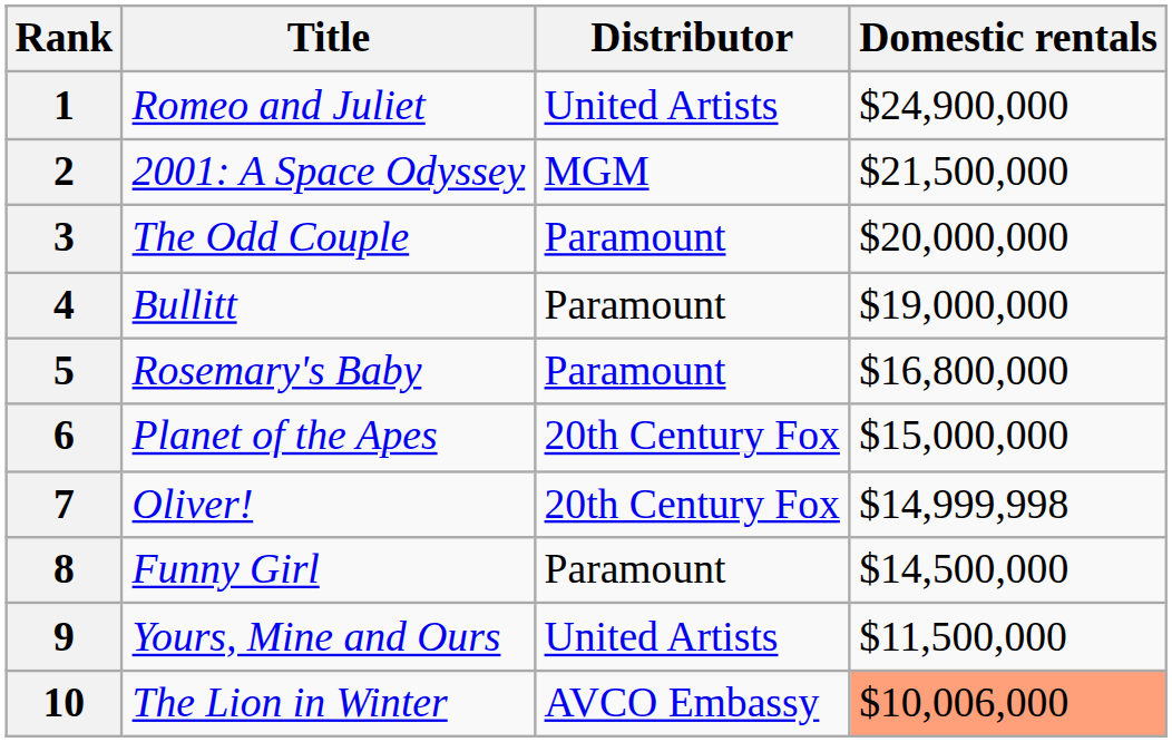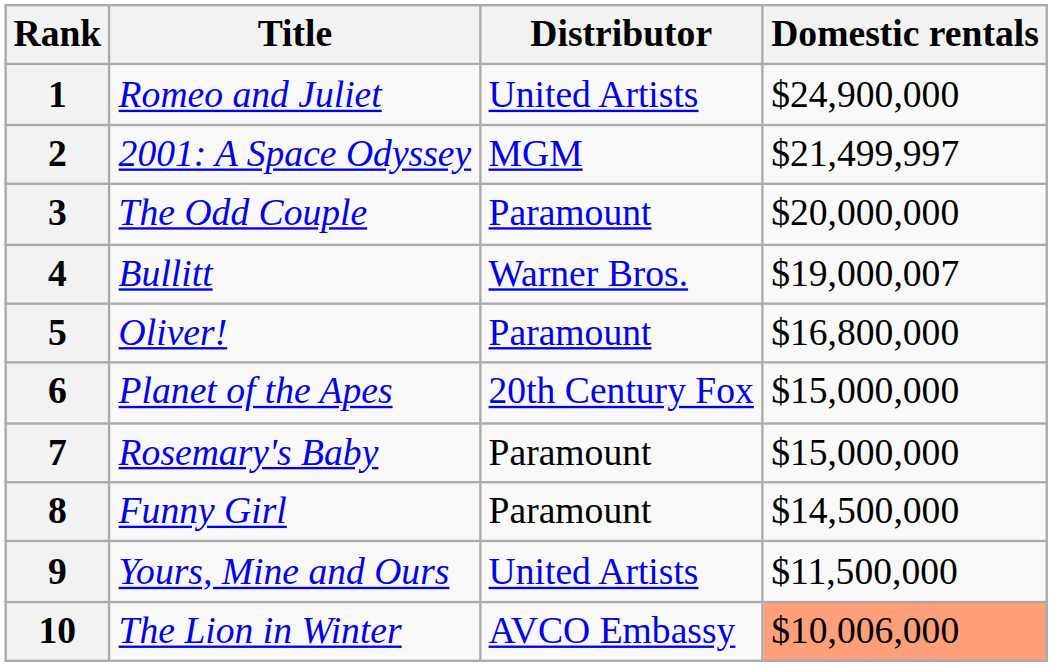 <table class="wikitable sortable" style="margin:auto; margin:auto;">
 <tr>
 <th>Rank</th>
 <th>Title</th>
 <th>Distributor</th>
 <th>Domestic rentals</th>
 </tr>
 <tr>
 <th style="text-align:center;">1</th>
 <td><em><a href='#'>Romeo and Juliet</a></em></td>
 <td><a href='#'>United Artists</a></td>
 <td>$24,900,000</td>
 </tr>
 <tr>
 <th style="text-align:center;">2</th>
 <td><em><a href='#'>2001: A Space Odyssey</a></em></td>
 <td><a href='#'>MGM</a></td>
-<td>$21,500,000</td>
+<td>$21,499,997</td>
 </tr>
 <tr>
 <th style="text-align:center;">3</th>
 <td><em><a href='#'>The Odd Couple</a></em></td>
 <td><a href='#'>Paramount</a></td>
 <td>$20,000,000</td>
 </tr>
 <tr>
 <th style="text-align:center;">4</th>
 <td><em><a href='#'>Bullitt</a></em></td>
-<td>Paramount</td>
-<td>$19,000,000</td>
+<td><a href='#'>Warner Bros.</a></td>
+<td>$19,000,007</td>
 </tr>
 <tr>
 <th style="text-align:center;">5</th>
-<td><em><a href='#'>Rosemary's Baby</a></em></td>
+<td><em><a href='#'>Oliver!</a></em></td>
 <td><a href='#'>Paramount</a></td>
 <td>$16,800,000</td>
 </tr>
 <tr>
 <th style="text-align:center;">6</th>
 <td><em><a href='#'>Planet of the Apes</a></em></td>
 <td><a href='#'>20th Century Fox</a></td>
 <td>$15,000,000</td>
 </tr>
 <tr>
 <th style="text-align:center;">7</th>
-<td><em><a href='#'>Oliver!</a></em></td>
-<td><a href='#'>20th Century Fox</a></td>
-<td>$14,999,998</td>
+<td><em><a href='#'>Rosemary's Baby</a></em></td>
+<td>Paramount</td>
+<td>$15,000,000</td>
 </tr>
 <tr>
 <th style="text-align:center;">8</th>
 <td><em><a href='#'>Funny Girl</a></em></td>
 <td>Paramount</td>
 <td>$14,500,000</td>
 </tr>
 <tr>
 <th style="text-align:center;">9</th>
 <td><em><a href='#'>Yours, Mine and Ours</a></em></td>
 <td><a href='#'>United Artists</a></td>
 <td>$11,500,000</td>
 </tr>
 <tr>
 <th style="text-align:center;">10</th>
 <td><em><a href='#'>The Lion in Winter</a></em></td>
 <td><a href='#'>AVCO Embassy</a></td>
 <td style="background: lightsalmon;">$10,006,000</td>
 </tr>
 </table>
